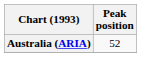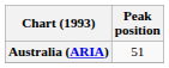 <table class="wikitable sortable plainrowheaders" style="text-align:center">
 <tr>
 <th>Chart (1993)</th>
 <th>Peak<br>position</th>
 </tr>
 <tr>
 <th scope="row">Australia (<a href='#'>ARIA</a>)</th>
-<td>52</td>
+<td>51</td>
 </tr>
 <tr>
 </tr>
 </table>
